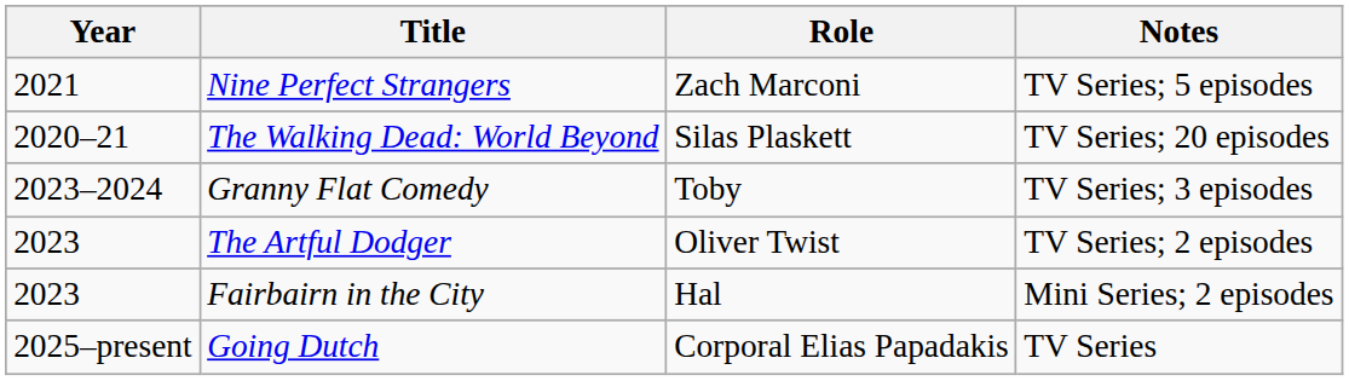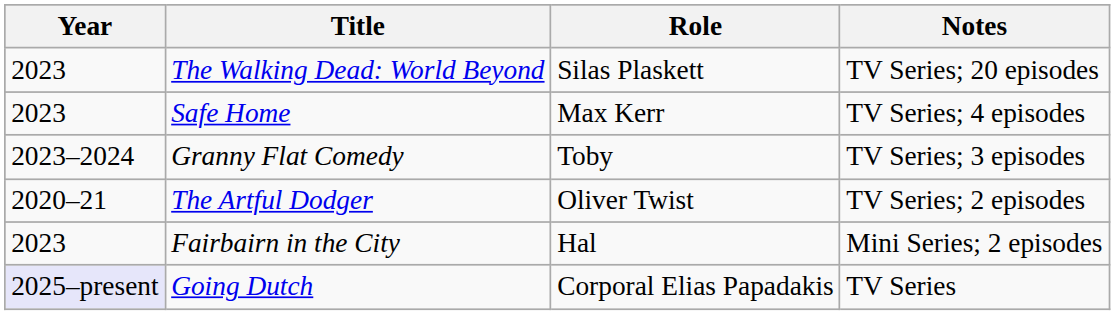 <table class="wikitable">
 <tr>
 <th>Year</th>
 <th>Title</th>
 <th>Role</th>
 <th>Notes</th>
 </tr>
 <tr>
-<td>2021</td>
-<td><em><a href='#'>Nine Perfect Strangers</a></em></td>
-<td>Zach Marconi</td>
-<td>TV Series; 5 episodes</td>
-</tr>
-<tr>
-<td>2020–21</td>
+<td>2023</td>
 <td><em><a href='#'>The Walking Dead: World Beyond</a></em></td>
 <td>Silas Plaskett</td>
 <td>TV Series; 20 episodes</td>
+</tr>
+<tr>
+<td>2023</td>
+<td><em><a href='#'>Safe Home</a></em></td>
+<td>Max Kerr</td>
+<td>TV Series; 4 episodes</td>
 </tr>
 <tr>
 <td>2023–2024</td>
 <td><em>Granny Flat Comedy</em></td>
 <td>Toby</td>
 <td>TV Series; 3 episodes</td>
 </tr>
 <tr>
-<td>2023</td>
+<td>2020–21</td>
 <td><em><a href='#'>The Artful Dodger</a></em></td>
 <td>Oliver Twist</td>
 <td>TV Series; 2 episodes</td>
 </tr>
 <tr>
 <td>2023</td>
 <td><em>Fairbairn in the City</em></td>
 <td>Hal</td>
 <td>Mini Series; 2 episodes</td>
 </tr>
 <tr>
-<td>2025–present</td>
+<td style="background: lavender;">2025–present</td>
 <td><em><a href='#'>Going Dutch</a></em></td>
 <td>Corporal Elias Papadakis</td>
 <td>TV Series</td>
 </tr>
 </table>
